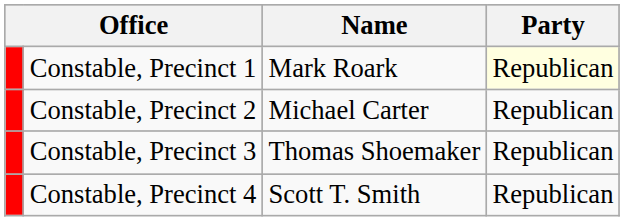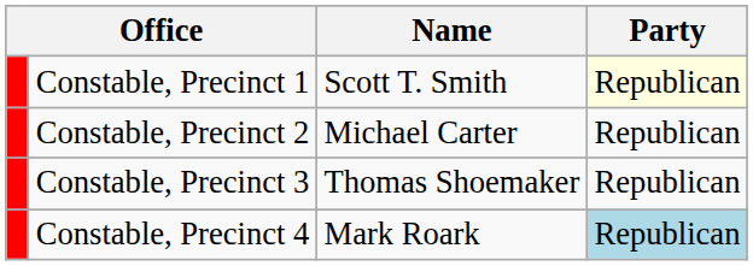 <table class="wikitable">
 <tr>
 <th colspan="2">Office</th>
 <th>Name</th>
 <th>Party</th>
 </tr>
 <tr>
 <td bgcolor="red"> </td>
 <td>Constable, Precinct 1</td>
-<td>Mark Roark</td>
+<td>Scott T. Smith</td>
 <td style="background: lightyellow;">Republican</td>
 </tr>
 <tr>
 <td bgcolor="red"> </td>
 <td>Constable, Precinct 2</td>
 <td>Michael Carter</td>
 <td>Republican</td>
 </tr>
 <tr>
 <td bgcolor="red"> </td>
 <td>Constable, Precinct 3</td>
 <td>Thomas Shoemaker</td>
 <td>Republican</td>
 </tr>
 <tr>
 <td bgcolor="red"> </td>
 <td>Constable, Precinct 4</td>
-<td>Scott T. Smith</td>
-<td>Republican</td>
+<td>Mark Roark</td>
+<td style="background: lightblue;">Republican</td>
 </tr>
 </table>
